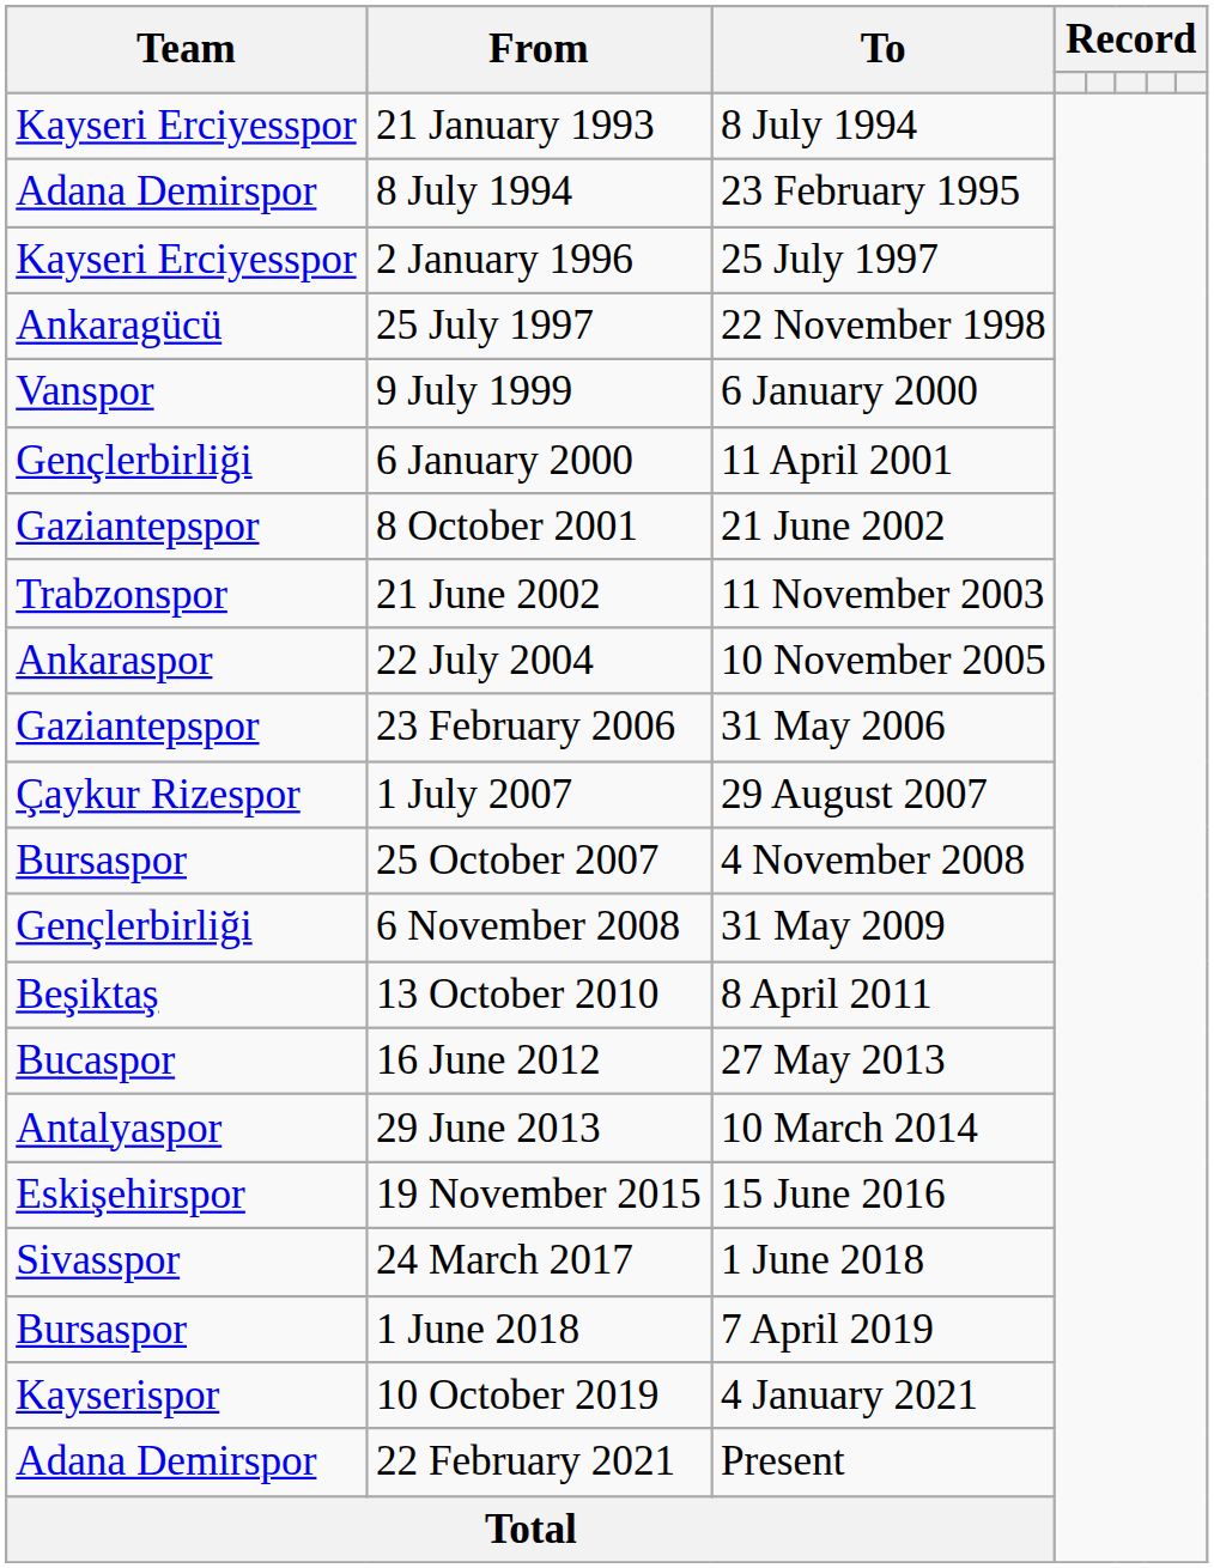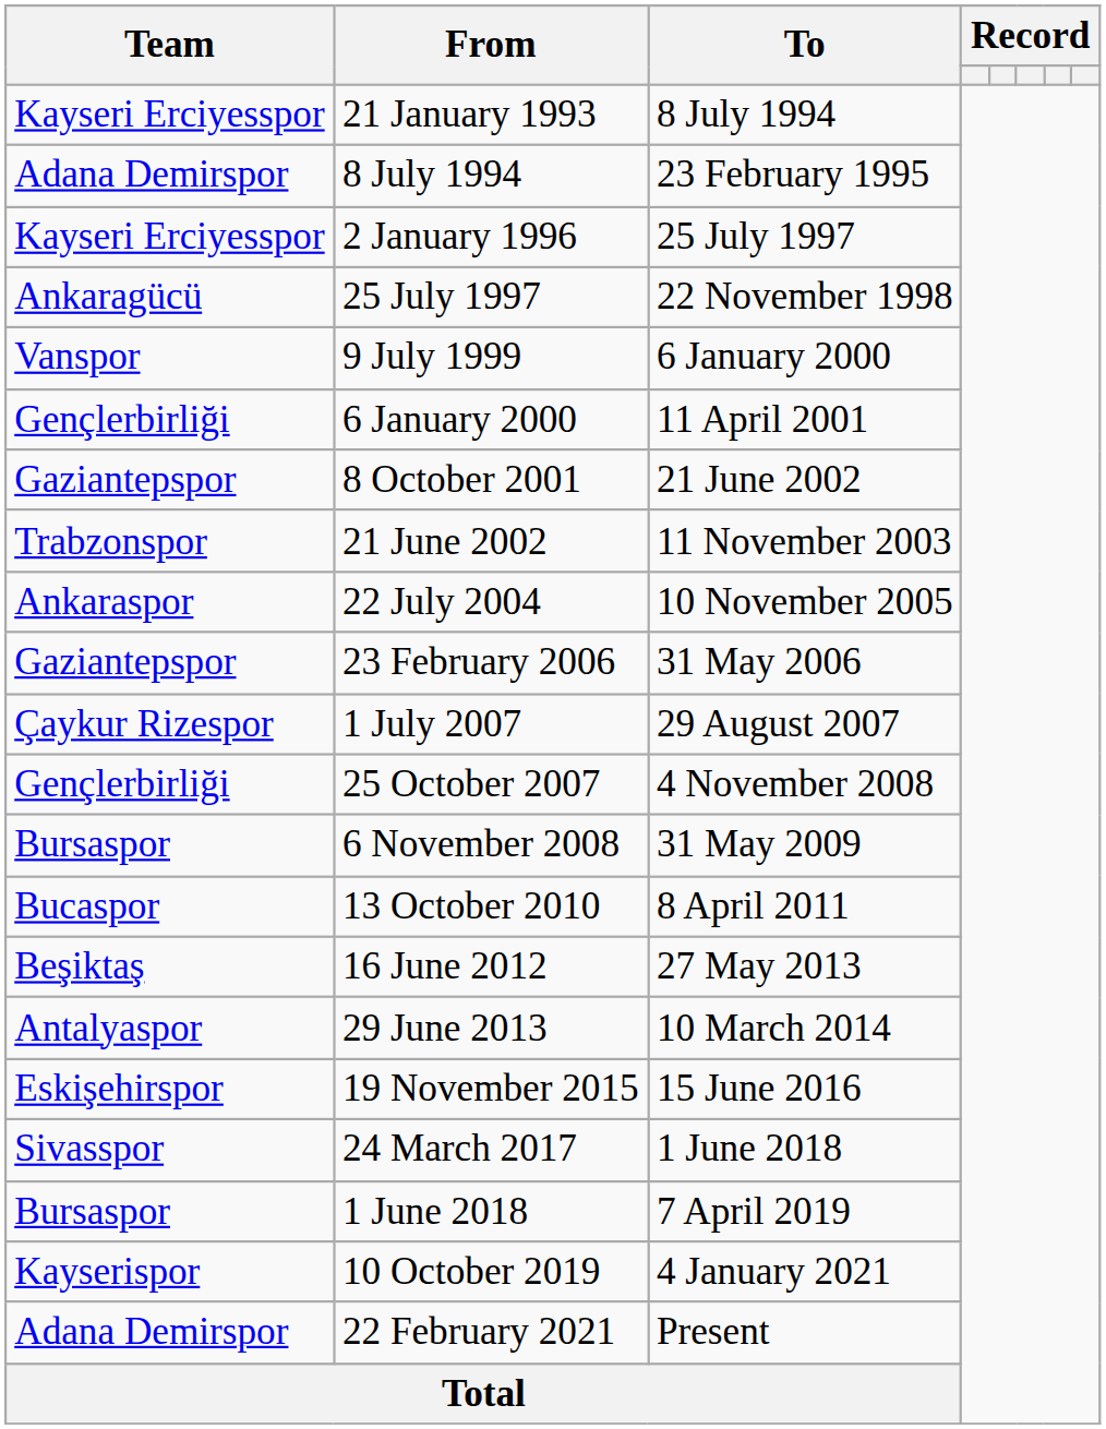 <table class="wikitable" style="text-align: center">
 <tr>
 <th rowspan="2">Team</th>
 <th rowspan="2">From</th>
 <th rowspan="2">To</th>
 <th colspan="8">Record</th>
 </tr>
 <tr>
 <th></th>
 <th></th>
 <th></th>
 <th></th>
 <th></th>
 </tr>
 <tr>
 <td align="left"><a href='#'>Kayseri Erciyesspor</a></td>
 <td align="left">21 January 1993</td>
 <td align="left">8 July 1994<br></td>
 </tr>
 <tr>
 <td align="left"><a href='#'>Adana Demirspor</a></td>
 <td align="left">8 July 1994</td>
 <td align="left">23 February 1995<br></td>
 </tr>
 <tr>
 <td align="left"><a href='#'>Kayseri Erciyesspor</a></td>
 <td align="left">2 January 1996</td>
 <td align="left">25 July 1997<br></td>
 </tr>
 <tr>
 <td align="left"><a href='#'>Ankaragücü</a></td>
 <td align="left">25 July 1997</td>
 <td align="left">22 November 1998<br></td>
 </tr>
 <tr>
 <td align="left"><a href='#'>Vanspor</a></td>
 <td align="left">9 July 1999</td>
 <td align="left">6 January 2000<br></td>
 </tr>
 <tr>
 <td align="left"><a href='#'>Gençlerbirliği</a></td>
 <td align="left">6 January 2000</td>
 <td align="left">11 April 2001<br></td>
 </tr>
 <tr>
 <td align=left><a href='#'>Gaziantepspor</a></td>
 <td align="left">8 October 2001</td>
 <td align="left">21 June 2002<br></td>
 </tr>
 <tr>
 <td align=left><a href='#'>Trabzonspor</a></td>
 <td align="left">21 June 2002</td>
 <td align="left">11 November 2003<br></td>
 </tr>
 <tr>
 <td align=left><a href='#'>Ankaraspor</a></td>
 <td align="left">22 July 2004</td>
 <td align="left">10 November 2005<br></td>
 </tr>
 <tr>
 <td align=left><a href='#'>Gaziantepspor</a></td>
 <td align="left">23 February 2006</td>
 <td align="left">31 May 2006<br></td>
 </tr>
 <tr>
 <td align="left"><a href='#'>Çaykur Rizespor</a></td>
 <td align="left">1 July 2007</td>
 <td align="left">29 August 2007<br></td>
 </tr>
 <tr>
-<td align="left"><a href='#'>Bursaspor</a></td>
+<td align="left"><a href='#'>Gençlerbirliği</a></td>
 <td align="left">25 October 2007</td>
 <td align="left">4 November 2008<br></td>
 </tr>
 <tr>
-<td align="left"><a href='#'>Gençlerbirliği</a></td>
+<td align="left"><a href='#'>Bursaspor</a></td>
 <td align="left">6 November 2008</td>
 <td align="left">31 May 2009<br></td>
 </tr>
 <tr>
-<td align="left"><a href='#'>Beşiktaş</a></td>
+<td align="left"><a href='#'>Bucaspor</a></td>
 <td align="left">13 October 2010</td>
 <td align="left">8 April 2011<br></td>
 </tr>
 <tr>
-<td align="left"><a href='#'>Bucaspor</a></td>
+<td align="left"><a href='#'>Beşiktaş</a></td>
 <td align="left">16 June 2012</td>
 <td align="left">27 May 2013<br></td>
 </tr>
 <tr>
 <td align="left"><a href='#'>Antalyaspor</a></td>
 <td align="left">29 June 2013</td>
 <td align="left">10 March 2014<br></td>
 </tr>
 <tr>
 <td align="left"><a href='#'>Eskişehirspor</a></td>
 <td align="left">19 November 2015</td>
 <td align="left">15 June 2016<br></td>
 </tr>
 <tr>
 <td align="left"><a href='#'>Sivasspor</a></td>
 <td align="left">24 March 2017</td>
 <td align="left">1 June 2018<br></td>
 </tr>
 <tr>
 <td align="left"><a href='#'>Bursaspor</a></td>
 <td align="left">1 June 2018</td>
 <td align="left">7 April 2019<br></td>
 </tr>
 <tr>
 <td align="left"><a href='#'>Kayserispor</a></td>
 <td align="left">10 October  2019</td>
 <td align="left">4 January 2021<br></td>
 </tr>
 <tr>
 <td align="left"><a href='#'>Adana Demirspor</a></td>
 <td align="left">22 February  2021</td>
 <td align="left">Present<br></td>
 </tr>
 <tr>
 <th colspan="3">Total<br></th>
 </tr>
 </table>
